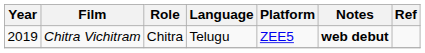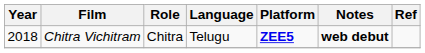 <table class="wikitable sortable">
 <tr>
 <th>Year</th>
 <th>Film</th>
 <th>Role</th>
 <th>Language</th>
 <th>Platform</th>
 <th>Notes</th>
 <th>Ref</th>
 </tr>
 <tr>
-<td>2019</td>
+<td>2018</td>
 <td><em>Chitra Vichitram</em></td>
 <td>Chitra</td>
 <td>Telugu</td>
-<td><a href='#'>ZEE5</a></td>
+<td><strong><a href='#'>ZEE5</a></strong></td>
 <td><strong>web debut</strong></td>
 <td></td>
 </tr>
 <tr>
 </tr>
 </table>
